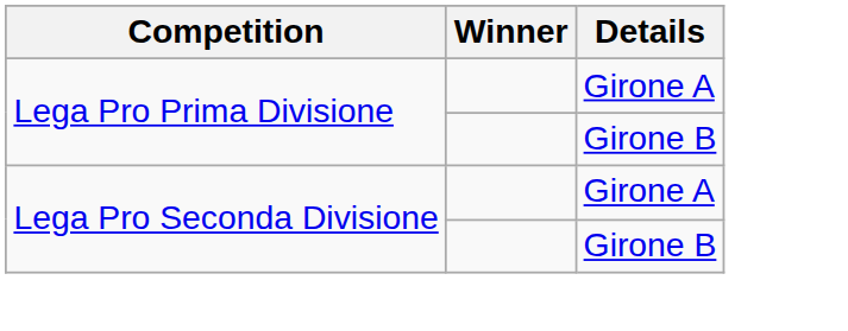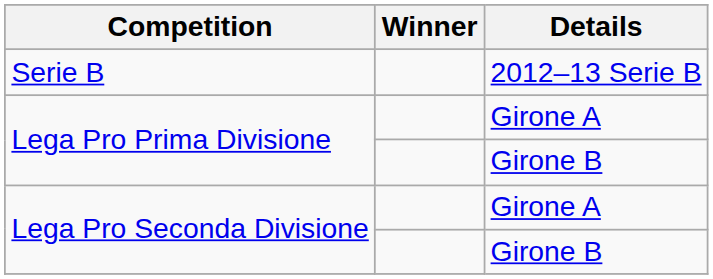 <table class="wikitable">
 <tr>
 <th>Competition</th>
 <th>Winner</th>
 <th>Details</th>
+</tr>
+<tr>
+<td><a href='#'>Serie B</a></td>
+<td></td>
+<td><a href='#'>2012–13 Serie B</a><br></td>
 </tr>
 <tr>
 <td rowspan=2><a href='#'>Lega Pro Prima Divisione</a></td>
 <td></td>
 <td><a href='#'>Girone A</a><br></td>
 </tr>
 <tr>
 <td></td>
 <td><a href='#'>Girone B</a><br></td>
 </tr>
 <tr>
 <td rowspan=2><a href='#'>Lega Pro Seconda Divisione</a></td>
 <td></td>
 <td><a href='#'>Girone A</a><br></td>
 </tr>
 <tr>
 <td></td>
 <td><a href='#'>Girone B</a><br></td>
 </tr>
 </table>
